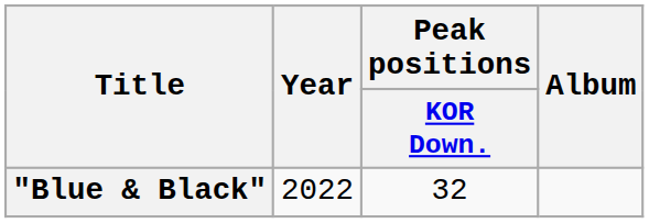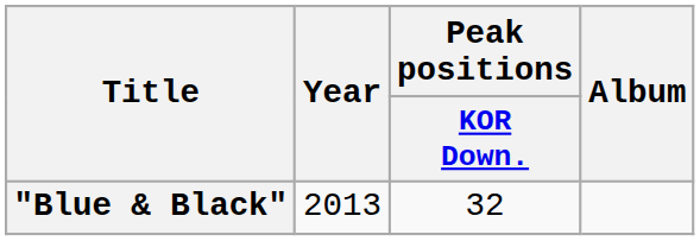 <table class="wikitable plainrowheaders" style="text-align:center">
 <tr>
 <th scope="col" rowspan="2">Title</th>
 <th scope="col" rowspan="2">Year</th>
 <th scope="col">Peak positions</th>
 <th scope="col" rowspan="2">Album</th>
 </tr>
 <tr>
 <th scope="col" style="width:2.5em;font-size:90%"><a href='#'>KOR <br> Down.</a><br></th>
 </tr>
 <tr>
 <th scope="row">"Blue & Black"<br></th>
-<td>2022</td>
+<td>2013</td>
 <td>32</td>
 <td></td>
 </tr>
 </table>
